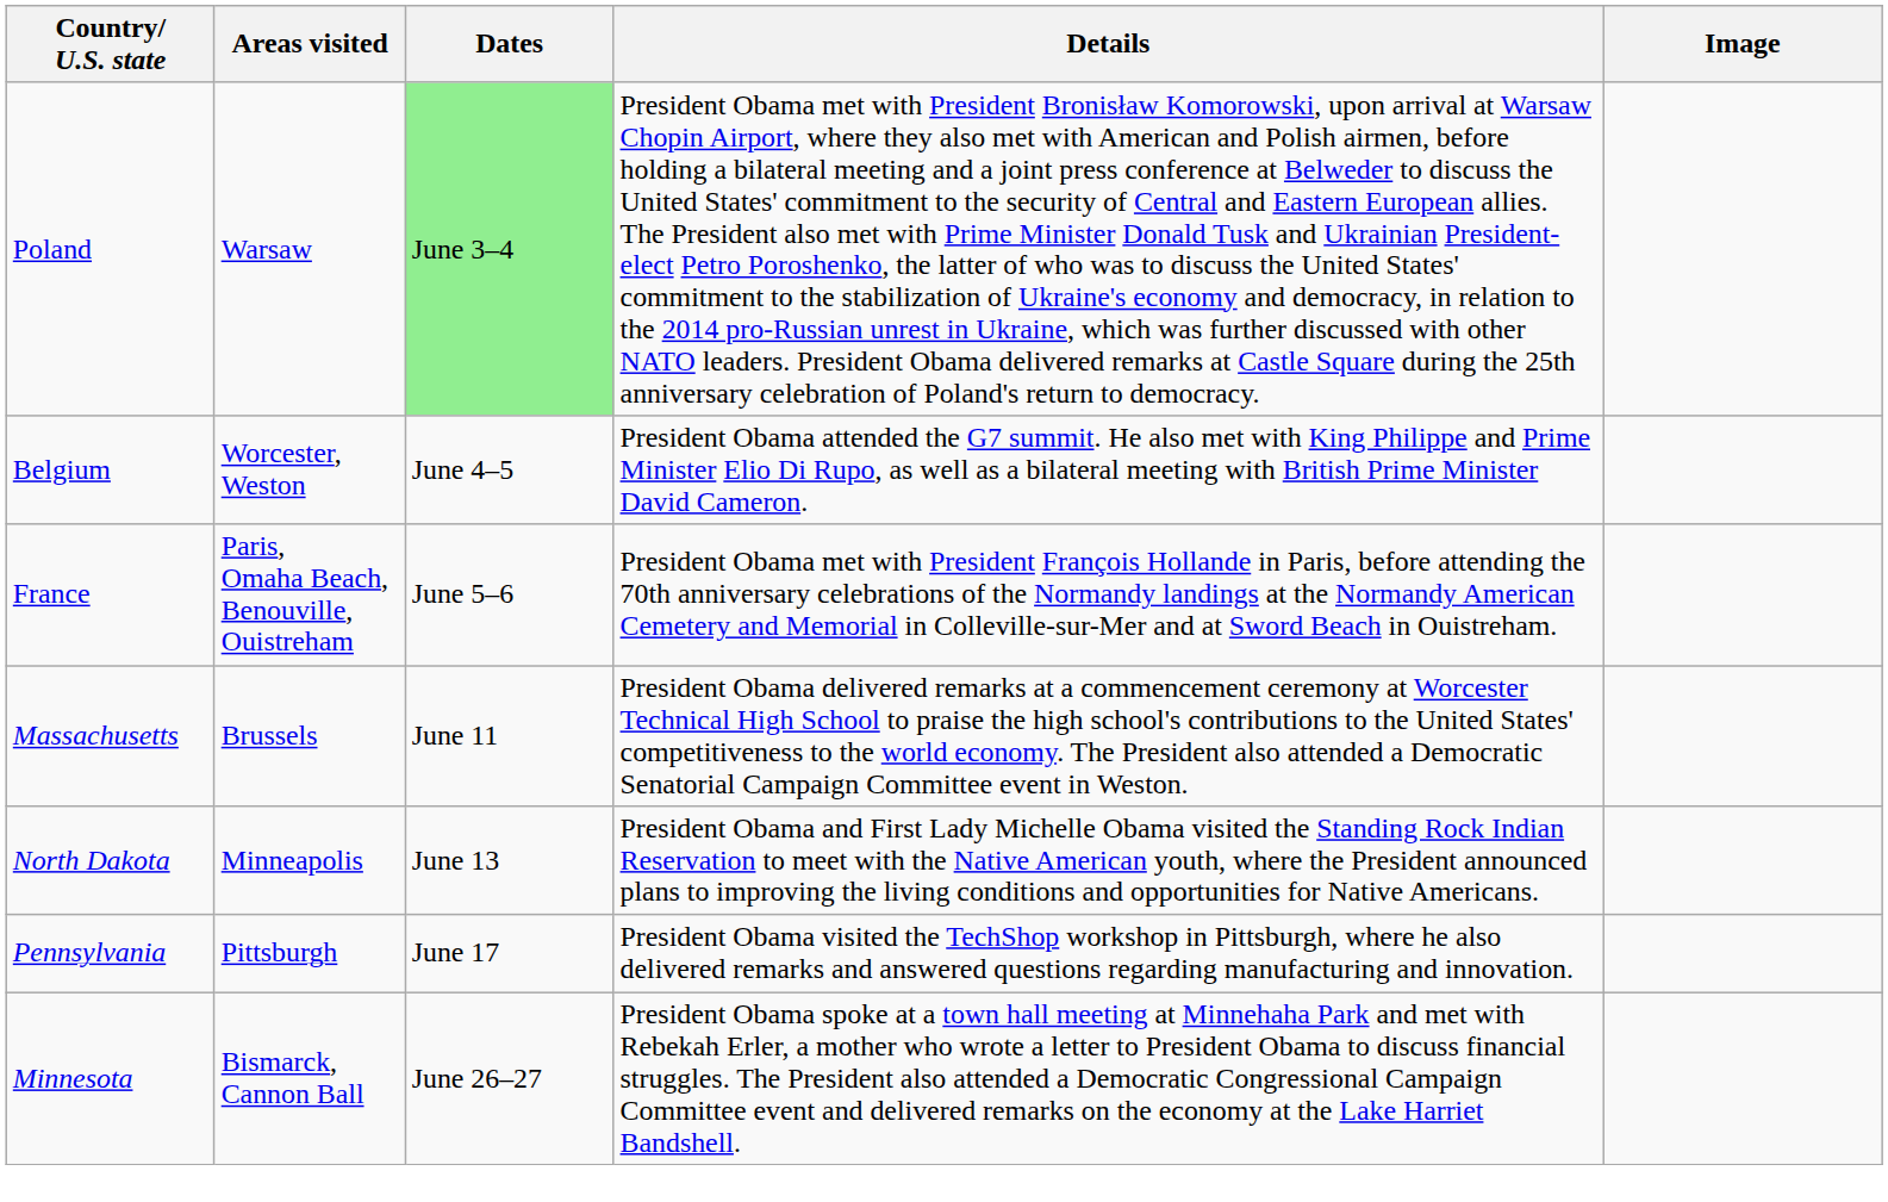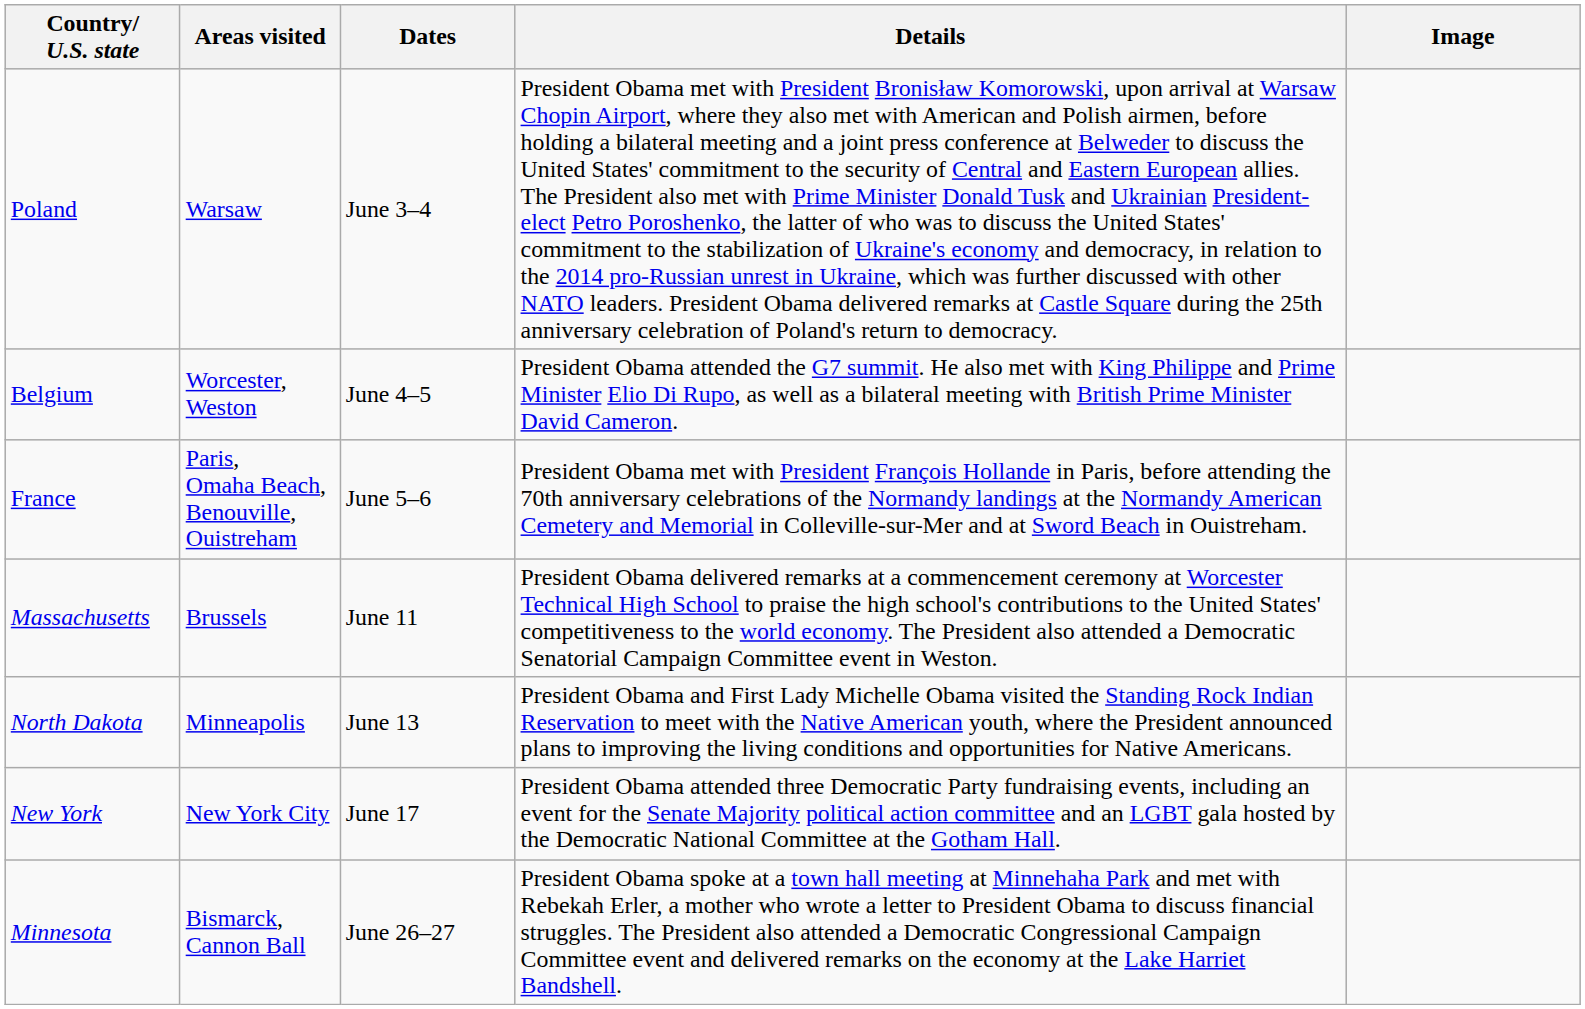 <table class="wikitable" style="margin: 1em auto 1em auto">
 <tr>
 <th width=110>Country/<br><em>U.S. state</em></th>
 <th width=100>Areas visited</th>
 <th width=110>Dates</th>
 <th width=550>Details</th>
 <th width=150>Image</th>
 </tr>
 <tr>
 <td> <a href='#'>Poland</a></td>
 <td><a href='#'>Warsaw</a></td>
-<td style="background: lightgreen;">June 3–4</td>
+<td>June 3–4</td>
 <td>President Obama met with <a href='#'>President</a> <a href='#'>Bronisław Komorowski</a>, upon arrival at <a href='#'>Warsaw Chopin Airport</a>, where they also met with American and Polish airmen, before holding a bilateral meeting and a joint press conference at <a href='#'>Belweder</a> to discuss the United States' commitment to the security of <a href='#'>Central</a> and <a href='#'>Eastern European</a> allies. The President also met with <a href='#'>Prime Minister</a> <a href='#'>Donald Tusk</a> and <a href='#'>Ukrainian</a> <a href='#'>President-elect</a> <a href='#'>Petro Poroshenko</a>, the latter of who was to discuss the United States' commitment to the stabilization of <a href='#'>Ukraine's economy</a> and democracy, in relation to the <a href='#'>2014 pro-Russian unrest in Ukraine</a>, which was further discussed with other <a href='#'>NATO</a> leaders. President Obama delivered remarks at <a href='#'>Castle Square</a> during the 25th anniversary celebration of Poland's return to democracy.</td>
 <td></td>
 </tr>
 <tr>
 <td> <a href='#'>Belgium</a></td>
 <td><a href='#'>Worcester</a>,<br><a href='#'>Weston</a></td>
 <td>June 4–5</td>
 <td>President Obama attended the <a href='#'>G7 summit</a>. He also met with <a href='#'>King Philippe</a> and <a href='#'>Prime Minister</a> <a href='#'>Elio Di Rupo</a>, as well as a bilateral meeting with <a href='#'>British Prime Minister</a> <a href='#'>David Cameron</a>.</td>
 <td></td>
 </tr>
 <tr>
 <td> <a href='#'>France</a></td>
 <td><a href='#'>Paris</a>,<br><a href='#'>Omaha Beach</a>,<br><a href='#'>Benouville</a>,<br><a href='#'>Ouistreham</a></td>
 <td>June 5–6</td>
 <td>President Obama met with <a href='#'>President</a> <a href='#'>François Hollande</a> in Paris, before attending the 70th anniversary celebrations of the <a href='#'>Normandy landings</a> at the <a href='#'>Normandy American Cemetery and Memorial</a> in Colleville-sur-Mer and at <a href='#'>Sword Beach</a> in Ouistreham.</td>
 <td></td>
 </tr>
 <tr>
 <td> <em><a href='#'>Massachusetts</a></em></td>
 <td><a href='#'>Brussels</a></td>
 <td>June 11</td>
 <td>President Obama delivered remarks at a commencement ceremony at <a href='#'>Worcester Technical High School</a> to praise the high school's contributions to the United States' competitiveness to the <a href='#'>world economy</a>. The President also attended a Democratic Senatorial Campaign Committee event in Weston.</td>
 <td></td>
 </tr>
 <tr>
 <td> <em><a href='#'>North Dakota</a></em></td>
 <td><a href='#'>Minneapolis</a></td>
 <td>June 13</td>
 <td>President Obama and First Lady Michelle Obama visited the <a href='#'>Standing Rock Indian Reservation</a> to meet with the <a href='#'>Native American</a> youth, where the President announced plans to improving the living conditions and opportunities for Native Americans.</td>
 <td></td>
 </tr>
 <tr>
-<td> <em><a href='#'>Pennsylvania</a></em></td>
-<td><a href='#'>Pittsburgh</a></td>
+<td> <em><a href='#'>New York</a></em></td>
+<td><a href='#'>New York City</a></td>
 <td>June 17</td>
-<td>President Obama visited the <a href='#'>TechShop</a> workshop in Pittsburgh, where he also delivered remarks and answered questions regarding manufacturing and innovation.</td>
+<td>President Obama attended three Democratic Party fundraising events, including an event for the <a href='#'>Senate Majority</a> <a href='#'>political action committee</a> and an <a href='#'>LGBT</a> gala hosted by the Democratic National Committee at the <a href='#'>Gotham Hall</a>.</td>
 <td></td>
 </tr>
 <tr>
 <td> <em><a href='#'>Minnesota</a></em></td>
 <td><a href='#'>Bismarck</a>,<br><a href='#'>Cannon Ball</a></td>
 <td>June 26–27</td>
 <td>President Obama spoke at a <a href='#'>town hall meeting</a> at <a href='#'>Minnehaha Park</a> and met with Rebekah Erler, a mother who wrote a letter to President Obama to discuss financial struggles. The President also attended a Democratic Congressional Campaign Committee event and delivered remarks on the economy at the <a href='#'>Lake Harriet Bandshell</a>.</td>
 <td></td>
 </tr>
 </table>
